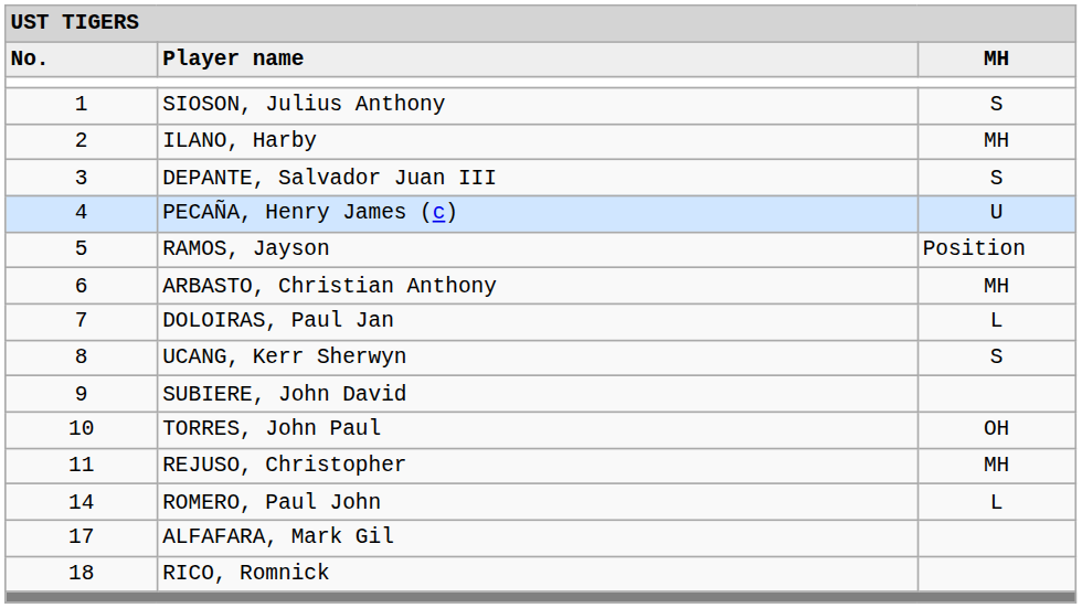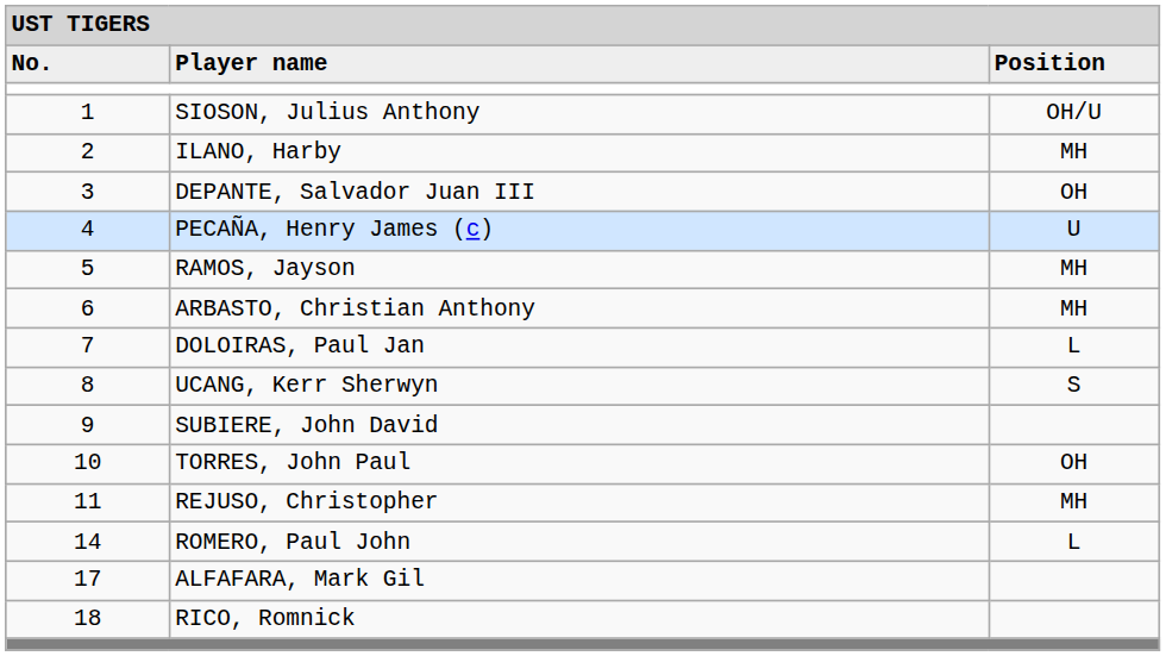 <table class="wikitable collapsible collapsed" style="font-size:90%;width:50em;">
 <tr>
 <th style="background:#D4D4D4; text-align:left;" colspan=3> UST TIGERS</th>
 </tr>
 <tr style="background:#EEEEEE; font-weight:bold;">
 <td width=10%>No.</td>
 <td width=50%>Player name</td>
-<td style="text-align:center">MH</td>
+<td width=10%>Position</td>
 </tr>
 <tr style="background:#FFFFFF;">
 <td colspan=3 style="text-align:center"></td>
 </tr>
 <tr>
 <td style="text-align:center">1</td>
 <td>SIOSON, Julius Anthony</td>
-<td style="text-align:center">S</td>
+<td style="text-align:center">OH/U</td>
 </tr>
 <tr>
 <td style="text-align:center">2</td>
 <td>ILANO, Harby</td>
 <td style="text-align:center">MH</td>
 </tr>
 <tr>
 <td style="text-align:center">3</td>
 <td>DEPANTE, Salvador Juan III</td>
-<td style="text-align:center">S</td>
+<td style="text-align:center">OH</td>
 </tr>
 <tr style="background:#D0E6FF">
 <td style="text-align:center">4</td>
 <td>PECAÑA, Henry James (<a href='#'>c</a>)</td>
 <td style="text-align:center">U</td>
 </tr>
 <tr>
 <td style="text-align:center">5</td>
 <td>RAMOS, Jayson</td>
-<td width=10%>Position</td>
+<td style="text-align:center">MH</td>
 </tr>
 <tr>
 <td style="text-align:center">6</td>
 <td>ARBASTO, Christian Anthony</td>
 <td style="text-align:center">MH</td>
 </tr>
 <tr>
 <td style="text-align:center">7</td>
 <td>DOLOIRAS, Paul Jan</td>
 <td style="text-align:center">L</td>
 </tr>
 <tr>
 <td style="text-align:center">8</td>
 <td>UCANG, Kerr Sherwyn</td>
 <td style="text-align:center">S</td>
 </tr>
 <tr>
 <td style="text-align:center">9</td>
 <td>SUBIERE, John David</td>
 <td style="text-align:center"></td>
 </tr>
 <tr>
 <td style="text-align:center">10</td>
 <td>TORRES, John Paul</td>
 <td style="text-align:center">OH</td>
 </tr>
 <tr>
 <td style="text-align:center">11</td>
 <td>REJUSO, Christopher</td>
 <td style="text-align:center">MH</td>
 </tr>
 <tr>
 <td style="text-align:center">14</td>
 <td>ROMERO, Paul John</td>
 <td style="text-align:center">L</td>
 </tr>
 <tr>
 <td style="text-align:center">17</td>
 <td>ALFAFARA, Mark Gil</td>
 <td style="text-align:center"></td>
 </tr>
 <tr>
 <td style="text-align:center">18</td>
 <td>RICO, Romnick</td>
 <td style="text-align:center"></td>
 </tr>
 <tr>
 <th style="background:gray; text-align:center" colspan=3></th>
 </tr>
 <tr>
 </tr>
 </table>
